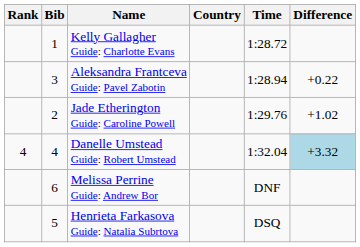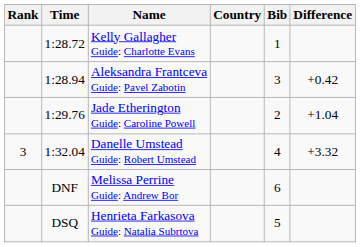 <table class="wikitable sortable" style="text-align:center">
 <tr>
 <th>Rank</th>
-<th>Bib</th>
+<th>Time</th>
 <th>Name</th>
 <th>Country</th>
-<th>Time</th>
+<th>Bib</th>
 <th>Difference</th>
 </tr>
 <tr>
 <td></td>
-<td>1</td>
+<td>1:28.72</td>
 <td align=left><a href='#'>Kelly Gallagher</a><br><small><a href='#'>Guide</a>: <a href='#'>Charlotte Evans</a></small></td>
 <td align=left></td>
-<td>1:28.72</td>
+<td>1</td>
 <td></td>
 </tr>
 <tr>
 <td></td>
-<td>3</td>
+<td>1:28.94</td>
 <td align=left><a href='#'>Aleksandra Frantceva</a><br><small><a href='#'>Guide</a>: <a href='#'>Pavel Zabotin</a></small></td>
 <td align=left></td>
-<td>1:28.94</td>
-<td>+0.22</td>
+<td>3</td>
+<td>+0.42</td>
 </tr>
 <tr>
 <td></td>
-<td>2</td>
+<td>1:29.76</td>
 <td align=left><a href='#'>Jade Etherington</a><br><small><a href='#'>Guide</a>: <a href='#'>Caroline Powell</a></small></td>
 <td align=left></td>
-<td>1:29.76</td>
-<td>+1.02</td>
+<td>2</td>
+<td>+1.04</td>
 </tr>
 <tr>
-<td>4</td>
-<td>4</td>
+<td>3</td>
+<td>1:32.04</td>
 <td align=left><a href='#'>Danelle Umstead</a><br><small><a href='#'>Guide</a>: <a href='#'>Robert Umstead</a></small></td>
 <td align=left></td>
-<td>1:32.04</td>
-<td style="background: lightblue;">+3.32</td>
+<td>4</td>
+<td>+3.32</td>
 </tr>
 <tr>
 <td></td>
-<td>6</td>
+<td>DNF</td>
 <td align=left><a href='#'>Melissa Perrine</a><br><small><a href='#'>Guide</a>: <a href='#'>Andrew Bor</a> </small></td>
 <td align=left></td>
-<td>DNF</td>
+<td>6</td>
 <td></td>
 </tr>
 <tr>
 <td></td>
-<td>5</td>
+<td>DSQ</td>
 <td align=left><a href='#'>Henrieta Farkasova</a><br><small><a href='#'>Guide</a>: <a href='#'>Natalia Subrtova</a></small></td>
 <td align=left></td>
-<td>DSQ</td>
+<td>5</td>
 <td></td>
 </tr>
 </table>
